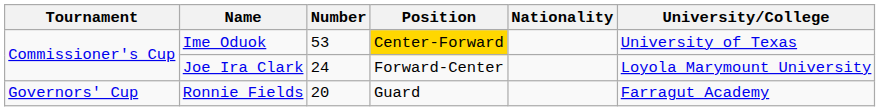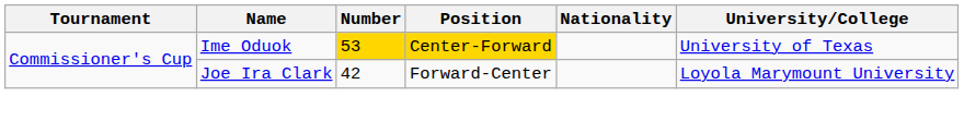 <table class="wikitable">
 <tr>
 <th>Tournament</th>
 <th>Name</th>
 <th>Number</th>
 <th>Position</th>
 <th>Nationality</th>
 <th>University/College</th>
 </tr>
 <tr>
 <td rowspan="2"><a href='#'>Commissioner's Cup</a></td>
 <td><a href='#'>Ime Oduok</a></td>
-<td>53</td>
+<td style="background: gold;">53</td>
 <td style="background: gold;">Center-Forward</td>
 <td></td>
 <td><a href='#'>University of Texas</a></td>
 </tr>
 <tr>
 <td><a href='#'>Joe Ira Clark</a></td>
-<td>24</td>
+<td>42</td>
 <td>Forward-Center</td>
 <td></td>
 <td><a href='#'>Loyola Marymount University</a></td>
 </tr>
-<tr>
-<td><a href='#'>Governors' Cup</a></td>
-<td><a href='#'>Ronnie Fields</a></td>
-<td>20</td>
-<td>Guard</td>
-<td></td>
-<td><a href='#'>Farragut Academy</a></td>
-</tr>
 </table>
